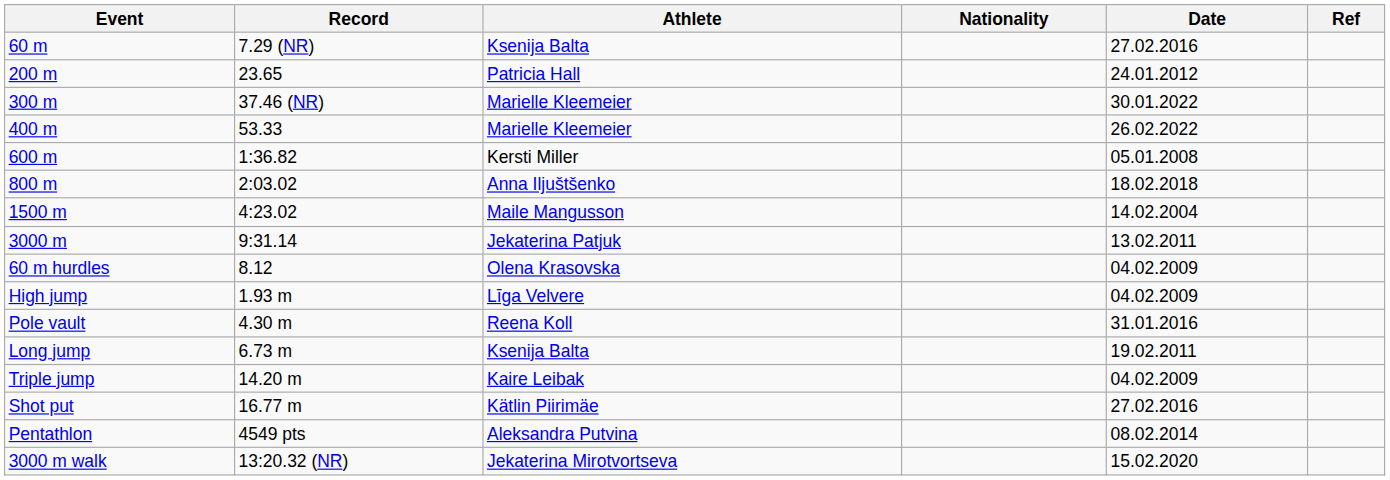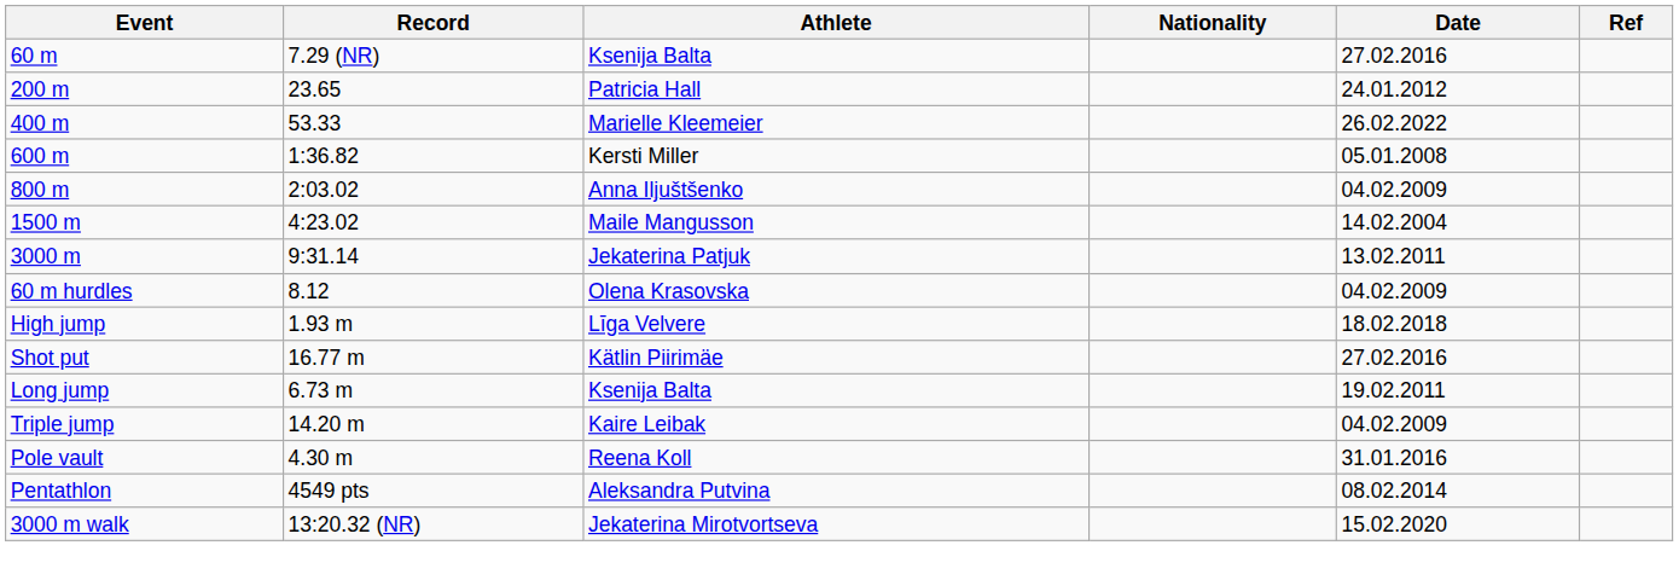 <table class="wikitable" style="font-size:95%; width: 95%;">
 <tr>
 <th>Event</th>
 <th>Record</th>
 <th>Athlete</th>
 <th>Nationality</th>
 <th>Date</th>
 <th>Ref</th>
 </tr>
 <tr>
 <td><a href='#'>60 m</a></td>
 <td>7.29 (<a href='#'>NR</a>)</td>
 <td><a href='#'>Ksenija Balta</a></td>
 <td></td>
 <td>27.02.2016</td>
 <td></td>
 </tr>
 <tr>
 <td><a href='#'>200 m</a></td>
 <td>23.65</td>
 <td><a href='#'>Patricia Hall</a></td>
 <td></td>
 <td>24.01.2012</td>
 <td></td>
 </tr>
 <tr>
-<td><a href='#'>300 m</a></td>
-<td>37.46 (<a href='#'>NR</a>)</td>
-<td><a href='#'>Marielle Kleemeier</a></td>
-<td></td>
-<td>30.01.2022</td>
-<td></td>
-</tr>
-<tr>
 <td><a href='#'>400 m</a></td>
 <td>53.33</td>
 <td><a href='#'>Marielle Kleemeier</a></td>
 <td></td>
 <td>26.02.2022</td>
 <td></td>
 </tr>
 <tr>
 <td><a href='#'>600 m</a></td>
 <td>1:36.82</td>
 <td>Kersti Miller</td>
 <td></td>
 <td>05.01.2008</td>
 <td></td>
 </tr>
 <tr>
 <td><a href='#'>800 m</a></td>
 <td>2:03.02</td>
 <td><a href='#'>Anna Iljuštšenko</a></td>
 <td></td>
-<td>18.02.2018</td>
+<td>04.02.2009</td>
 <td></td>
 </tr>
 <tr>
 <td><a href='#'>1500 m</a></td>
 <td>4:23.02</td>
 <td><a href='#'>Maile Mangusson</a></td>
 <td></td>
 <td>14.02.2004</td>
 <td></td>
 </tr>
 <tr>
 <td><a href='#'>3000 m</a></td>
 <td>9:31.14</td>
 <td><a href='#'>Jekaterina Patjuk</a></td>
 <td></td>
 <td>13.02.2011</td>
 <td></td>
 </tr>
 <tr>
 <td><a href='#'>60 m hurdles</a></td>
 <td>8.12</td>
 <td><a href='#'>Olena Krasovska</a></td>
 <td></td>
 <td>04.02.2009</td>
 <td></td>
 </tr>
 <tr>
 <td><a href='#'>High jump</a></td>
 <td>1.93 m</td>
 <td><a href='#'>Līga Velvere</a></td>
 <td></td>
-<td>04.02.2009</td>
+<td>18.02.2018</td>
 <td></td>
 </tr>
 <tr>
-<td><a href='#'>Pole vault</a></td>
-<td>4.30 m</td>
-<td><a href='#'>Reena Koll</a></td>
+<td><a href='#'>Shot put</a></td>
+<td>16.77 m</td>
+<td><a href='#'>Kätlin Piirimäe</a></td>
 <td></td>
-<td>31.01.2016</td>
+<td>27.02.2016</td>
 <td></td>
 </tr>
 <tr>
 <td><a href='#'>Long jump</a></td>
 <td>6.73 m</td>
 <td><a href='#'>Ksenija Balta</a></td>
 <td></td>
 <td>19.02.2011</td>
 <td></td>
 </tr>
 <tr>
 <td><a href='#'>Triple jump</a></td>
 <td>14.20 m</td>
 <td><a href='#'>Kaire Leibak</a></td>
 <td></td>
 <td>04.02.2009</td>
 <td></td>
 </tr>
 <tr>
-<td><a href='#'>Shot put</a></td>
-<td>16.77 m</td>
-<td><a href='#'>Kätlin Piirimäe</a></td>
+<td><a href='#'>Pole vault</a></td>
+<td>4.30 m</td>
+<td><a href='#'>Reena Koll</a></td>
 <td></td>
-<td>27.02.2016</td>
+<td>31.01.2016</td>
 <td></td>
 </tr>
 <tr>
 <td><a href='#'>Pentathlon</a></td>
 <td>4549 pts</td>
 <td><a href='#'>Aleksandra Putvina</a></td>
 <td></td>
 <td>08.02.2014</td>
 <td></td>
 </tr>
 <tr>
 <td><a href='#'>3000 m walk</a></td>
 <td>13:20.32 (<a href='#'>NR</a>)</td>
 <td><a href='#'>Jekaterina Mirotvortseva</a></td>
 <td></td>
 <td>15.02.2020</td>
 <td></td>
 </tr>
 </table>
